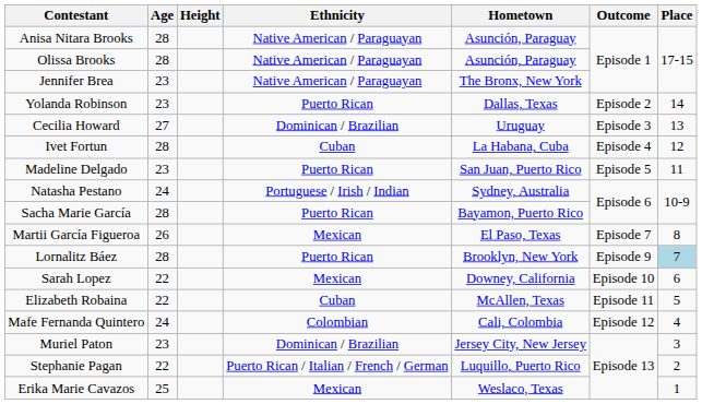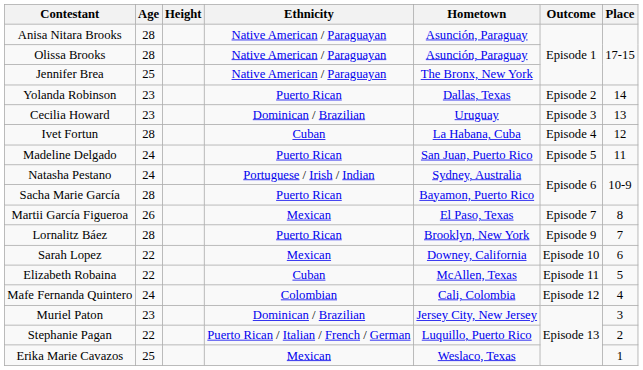 <table class="wikitable sortable" style="text-align:center">
 <tr>
 <th>Contestant</th>
 <th>Age </th>
 <th>Height</th>
 <th>Ethnicity</th>
 <th>Hometown</th>
 <th>Outcome</th>
 <th>Place</th>
 </tr>
 <tr>
 <td>Anisa Nitara Brooks</td>
 <td>28</td>
 <td></td>
 <td><a href='#'>Native American</a> / <a href='#'>Paraguayan</a></td>
 <td><a href='#'>Asunción, Paraguay</a></td>
 <td rowspan="3">Episode 1</td>
 <td rowspan="3">17-15</td>
 </tr>
 <tr>
 <td>Olissa Brooks</td>
 <td>28</td>
 <td></td>
 <td><a href='#'>Native American</a> / <a href='#'>Paraguayan</a></td>
 <td><a href='#'>Asunción, Paraguay</a></td>
 </tr>
 <tr>
 <td>Jennifer Brea</td>
-<td>23</td>
+<td>25</td>
 <td></td>
 <td><a href='#'>Native American</a> / <a href='#'>Paraguayan</a></td>
 <td><a href='#'>The Bronx, New York</a></td>
 </tr>
 <tr>
 <td>Yolanda Robinson</td>
 <td>23</td>
 <td></td>
 <td><a href='#'>Puerto Rican</a></td>
 <td><a href='#'>Dallas, Texas</a></td>
 <td>Episode 2</td>
 <td>14</td>
 </tr>
 <tr>
 <td>Cecilia Howard</td>
-<td>27</td>
+<td>23</td>
 <td></td>
 <td><a href='#'>Dominican</a> / <a href='#'>Brazilian</a></td>
 <td><a href='#'>Uruguay</a></td>
 <td>Episode 3</td>
 <td>13</td>
 </tr>
 <tr>
 <td>Ivet Fortun</td>
 <td>28</td>
 <td></td>
 <td><a href='#'>Cuban</a></td>
 <td><a href='#'>La Habana, Cuba</a></td>
 <td>Episode 4</td>
 <td>12</td>
 </tr>
 <tr>
 <td>Madeline Delgado</td>
-<td>23</td>
+<td>24</td>
 <td></td>
 <td><a href='#'>Puerto Rican</a></td>
 <td><a href='#'>San Juan, Puerto Rico</a></td>
 <td>Episode 5</td>
 <td>11</td>
 </tr>
 <tr>
 <td>Natasha Pestano</td>
 <td>24</td>
 <td></td>
 <td><a href='#'>Portuguese</a> / <a href='#'>Irish</a> / <a href='#'>Indian</a></td>
 <td><a href='#'>Sydney, Australia</a></td>
 <td rowspan="2">Episode 6</td>
 <td rowspan="2">10-9</td>
 </tr>
 <tr>
 <td>Sacha Marie García</td>
 <td>28</td>
 <td></td>
 <td><a href='#'>Puerto Rican</a></td>
 <td><a href='#'>Bayamon, Puerto Rico</a></td>
 </tr>
 <tr>
 <td>Martii García Figueroa</td>
 <td>26</td>
 <td></td>
 <td><a href='#'>Mexican</a></td>
 <td><a href='#'>El Paso, Texas</a></td>
 <td>Episode 7</td>
 <td>8</td>
 </tr>
 <tr>
 <td>Lornalitz Báez</td>
 <td>28</td>
 <td></td>
 <td><a href='#'>Puerto Rican</a></td>
 <td><a href='#'>Brooklyn, New York</a></td>
 <td>Episode 9</td>
-<td style="background: lightblue;">7</td>
+<td>7</td>
 </tr>
 <tr>
 <td>Sarah Lopez</td>
 <td>22</td>
 <td></td>
 <td><a href='#'>Mexican</a></td>
 <td><a href='#'>Downey, California</a></td>
 <td>Episode 10</td>
 <td>6</td>
 </tr>
 <tr>
 <td>Elizabeth Robaina</td>
 <td>22</td>
 <td></td>
 <td><a href='#'>Cuban</a></td>
 <td><a href='#'>McAllen, Texas</a></td>
 <td>Episode 11</td>
 <td>5</td>
 </tr>
 <tr>
 <td>Mafe Fernanda Quintero</td>
 <td>24</td>
 <td></td>
 <td><a href='#'>Colombian</a></td>
 <td><a href='#'>Cali, Colombia</a></td>
 <td>Episode 12</td>
 <td>4</td>
 </tr>
 <tr>
 <td>Muriel Paton</td>
 <td>23</td>
 <td></td>
 <td><a href='#'>Dominican</a> / <a href='#'>Brazilian</a></td>
 <td><a href='#'>Jersey City, New Jersey</a></td>
 <td rowspan="3">Episode 13</td>
 <td>3</td>
 </tr>
 <tr>
 <td>Stephanie Pagan</td>
 <td>22</td>
 <td></td>
 <td><a href='#'>Puerto Rican</a> / <a href='#'>Italian</a> / <a href='#'>French</a> / <a href='#'>German</a></td>
 <td><a href='#'>Luquillo, Puerto Rico</a></td>
 <td>2</td>
 </tr>
 <tr>
 <td>Erika Marie Cavazos</td>
 <td>25</td>
 <td></td>
 <td><a href='#'>Mexican</a></td>
 <td><a href='#'>Weslaco, Texas</a></td>
 <td>1</td>
 </tr>
 </table>
